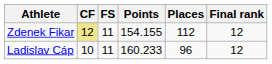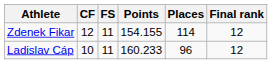 <table class="wikitable" border="1" style="font-size:90%">
 <tr>
 <th>Athlete</th>
 <th>CF</th>
 <th>FS</th>
 <th>Points</th>
 <th>Places</th>
 <th>Final rank</th>
 </tr>
 <tr align=center>
 <td align=left><a href='#'>Zdenek Fikar</a></td>
-<td style="background: khaki;">12</td>
+<td>12</td>
 <td>11</td>
 <td>154.155</td>
-<td>112</td>
+<td>114</td>
 <td>12</td>
 </tr>
 <tr align=center>
 <td align=left><a href='#'>Ladislav Cáp</a></td>
 <td>10</td>
 <td>11</td>
 <td>160.233</td>
 <td>96</td>
 <td>12</td>
 </tr>
 </table>
